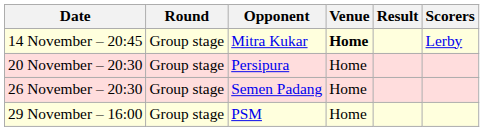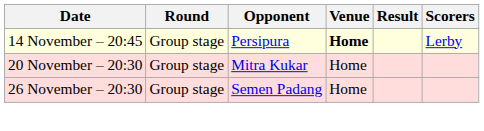 <table class="wikitable">
 <tr>
 <th>Date</th>
 <th>Round</th>
 <th>Opponent</th>
 <th>Venue</th>
 <th>Result</th>
 <th>Scorers</th>
 </tr>
 <tr bgcolor="#FFFFDD">
 <td>14 November – 20:45</td>
 <td align="center">Group stage</td>
-<td><a href='#'>Mitra Kukar</a></td>
+<td><a href='#'>Persipura</a></td>
 <td><strong>Home</strong></td>
 <td> </td>
 <td><a href='#'>Lerby</a></td>
 </tr>
 <tr bgcolor="#FFDDDD">
 <td>20 November – 20:30</td>
 <td align="center">Group stage</td>
-<td><a href='#'>Persipura</a></td>
+<td><a href='#'>Mitra Kukar</a></td>
 <td>Home</td>
 <td></td>
 <td></td>
 </tr>
 <tr bgcolor="#FFDDDD">
 <td>26 November – 20:30</td>
 <td align="center">Group stage</td>
 <td><a href='#'>Semen Padang</a></td>
 <td>Home</td>
 <td></td>
 <td></td>
 </tr>
-<tr bgcolor="#FFFFDD">
-<td>29 November – 16:00</td>
-<td align="center">Group stage</td>
-<td><a href='#'>PSM</a></td>
-<td>Home</td>
-<td> </td>
-<td></td>
-</tr>
 </table>
